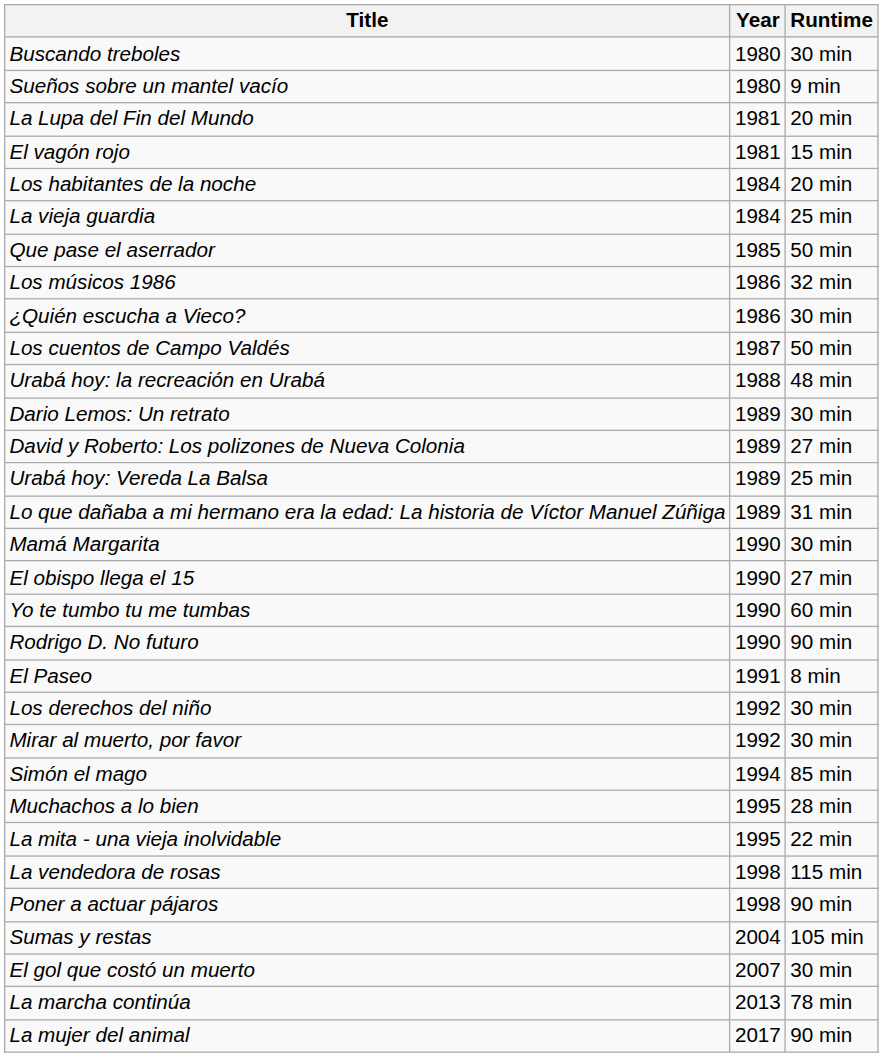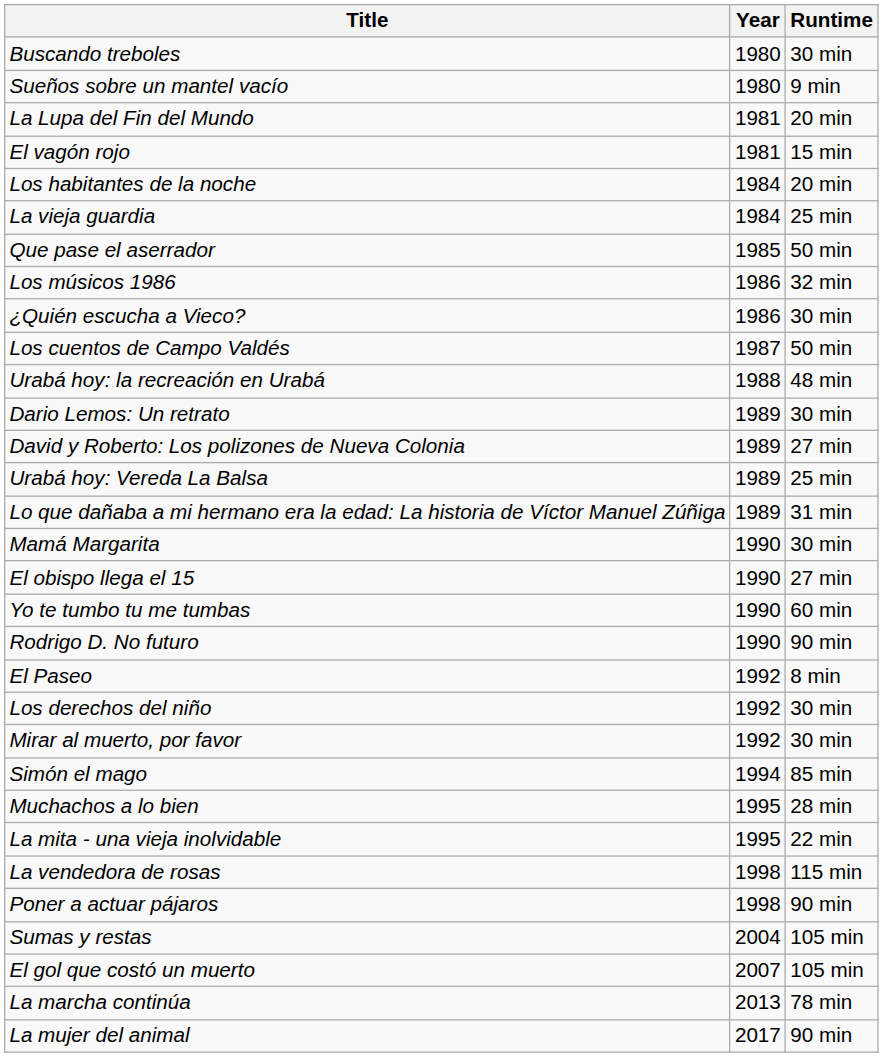 <table class="wikitable">
 <tr>
 <th>Title</th>
 <th>Year</th>
 <th>Runtime</th>
 </tr>
 <tr>
 <td><em>Buscando treboles</em></td>
 <td>1980</td>
 <td>30 min</td>
 </tr>
 <tr>
 <td><em>Sueños sobre un mantel vacío</em></td>
 <td>1980</td>
 <td>9 min</td>
 </tr>
 <tr>
 <td><em>La Lupa del Fin del Mundo</em></td>
 <td>1981</td>
 <td>20 min</td>
 </tr>
 <tr>
 <td><em>El vagón rojo</em></td>
 <td>1981</td>
 <td>15 min</td>
 </tr>
 <tr>
 <td><em>Los habitantes de la noche</em></td>
 <td>1984</td>
 <td>20 min</td>
 </tr>
 <tr>
 <td><em>La vieja guardia</em></td>
 <td>1984</td>
 <td>25 min</td>
 </tr>
 <tr>
 <td><em>Que pase el aserrador</em></td>
 <td>1985</td>
 <td>50 min</td>
 </tr>
 <tr>
 <td><em>Los músicos 1986</em></td>
 <td>1986</td>
 <td>32 min</td>
 </tr>
 <tr>
 <td><em>¿Quién escucha a Vieco?</em></td>
 <td>1986</td>
 <td>30 min</td>
 </tr>
 <tr>
 <td><em>Los cuentos de Campo Valdés</em></td>
 <td>1987</td>
 <td>50 min</td>
 </tr>
 <tr>
 <td><em>Urabá hoy: la recreación en Urabá</em></td>
 <td>1988</td>
 <td>48 min</td>
 </tr>
 <tr>
 <td><em>Dario Lemos: Un retrato</em></td>
 <td>1989</td>
 <td>30 min</td>
 </tr>
 <tr>
 <td><em>David y Roberto: Los polizones de Nueva Colonia</em></td>
 <td>1989</td>
 <td>27 min</td>
 </tr>
 <tr>
 <td><em>Urabá hoy: Vereda La Balsa</em></td>
 <td>1989</td>
 <td>25 min</td>
 </tr>
 <tr>
 <td><em>Lo que dañaba a mi hermano era la edad: La historia de Víctor Manuel Zúñiga</em></td>
 <td>1989</td>
 <td>31 min</td>
 </tr>
 <tr>
 <td><em>Mamá Margarita</em></td>
 <td>1990</td>
 <td>30 min</td>
 </tr>
 <tr>
 <td><em>El obispo llega el 15</em></td>
 <td>1990</td>
 <td>27 min</td>
 </tr>
 <tr>
 <td><em>Yo te tumbo tu me tumbas</em></td>
 <td>1990</td>
 <td>60 min</td>
 </tr>
 <tr>
 <td><em>Rodrigo D. No futuro</em></td>
 <td>1990</td>
 <td>90 min</td>
 </tr>
 <tr>
 <td><em>El Paseo</em></td>
-<td>1991</td>
+<td>1992</td>
 <td>8 min</td>
 </tr>
 <tr>
 <td><em>Los derechos del niño</em></td>
 <td>1992</td>
 <td>30 min</td>
 </tr>
 <tr>
 <td><em>Mirar al muerto, por favor</em></td>
 <td>1992</td>
 <td>30 min</td>
 </tr>
 <tr>
 <td><em>Simón el mago</em></td>
 <td>1994</td>
 <td>85 min</td>
 </tr>
 <tr>
 <td><em>Muchachos a lo bien</em></td>
 <td>1995</td>
 <td>28 min</td>
 </tr>
 <tr>
 <td><em>La mita - una vieja inolvidable</em></td>
 <td>1995</td>
 <td>22 min</td>
 </tr>
 <tr>
 <td><em>La vendedora de rosas</em></td>
 <td>1998</td>
 <td>115 min</td>
 </tr>
 <tr>
 <td><em>Poner a actuar pájaros</em></td>
 <td>1998</td>
 <td>90 min</td>
 </tr>
 <tr>
 <td><em>Sumas y restas</em></td>
 <td>2004</td>
 <td>105 min</td>
 </tr>
 <tr>
 <td><em>El gol que costó un muerto</em></td>
 <td>2007</td>
-<td>30 min</td>
+<td>105 min</td>
 </tr>
 <tr>
 <td><em>La marcha continúa</em></td>
 <td>2013</td>
 <td>78 min</td>
 </tr>
 <tr>
 <td><em>La mujer del animal</em></td>
 <td>2017</td>
 <td>90 min</td>
 </tr>
 </table>
